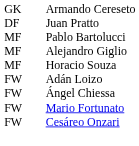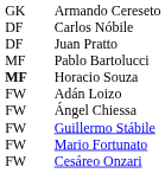 <table style="font-size:90%; margin:0.2em auto;" cellspacing="0" cellpadding="0">
 <tr>
 <th width="25"></th>
 <th width="25"></th>
 </tr>
 <tr>
 <td>GK</td>
 <td></td>
 <td> Armando Cereseto</td>
 </tr>
 <tr>
 <td>DF</td>
 <td></td>
+<td> Carlos Nóbile</td>
+</tr>
+<tr>
+<td>DF</td>
+<td></td>
 <td> Juan Pratto</td>
 </tr>
 <tr>
 <td>MF</td>
 <td></td>
 <td> Pablo Bartolucci</td>
 </tr>
 <tr>
-<td>MF</td>
-<td></td>
-<td> Alejandro Giglio</td>
-</tr>
-<tr>
-<td>MF</td>
+<td><strong>MF</strong></td>
 <td></td>
 <td> Horacio Souza</td>
 </tr>
 <tr>
 <td>FW</td>
 <td></td>
 <td> Adán Loizo</td>
 </tr>
 <tr>
 <td>FW</td>
 <td></td>
 <td> Ángel Chiessa</td>
 </tr>
 <tr>
 <td>FW</td>
 <td></td>
+<td> <a href='#'>Guillermo Stábile</a></td>
+</tr>
+<tr>
+<td>FW</td>
+<td></td>
 <td> <a href='#'>Mario Fortunato</a></td>
 </tr>
 <tr>
 <td>FW</td>
 <td></td>
 <td> <a href='#'>Cesáreo Onzari</a></td>
 </tr>
 </table>
